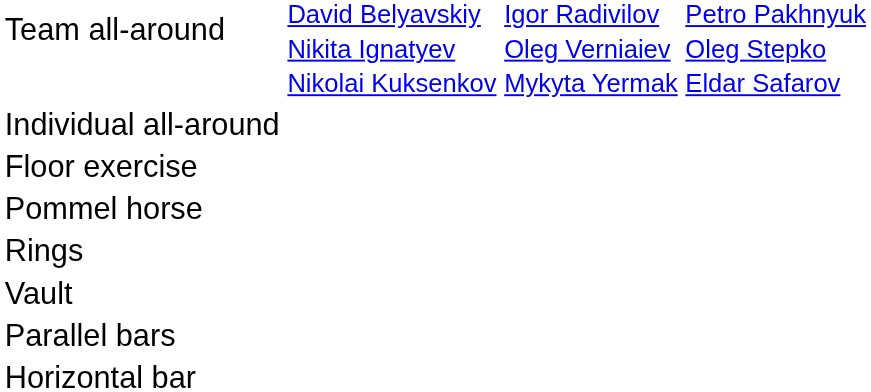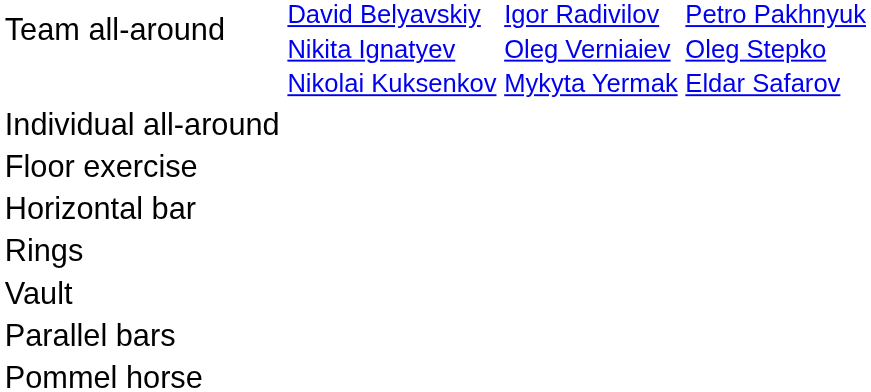 <table>
 <tr>
 <td>Team all-around<br></td>
 <td><br><small><a href='#'>David Belyavskiy</a><br><a href='#'>Nikita Ignatyev</a><br><a href='#'>Nikolai Kuksenkov</a></small></td>
 <td><br><small><a href='#'>Igor Radivilov</a><br><a href='#'>Oleg Verniaiev</a><br><a href='#'>Mykyta Yermak</a></small></td>
 <td><br><small><a href='#'>Petro Pakhnyuk</a><br><a href='#'>Oleg Stepko</a><br><a href='#'>Eldar Safarov</a></small></td>
 </tr>
 <tr>
 <td>Individual all-around<br></td>
 <td></td>
 <td></td>
 <td></td>
 </tr>
 <tr>
 <td>Floor exercise<br></td>
 <td></td>
 <td></td>
 <td></td>
 </tr>
 <tr>
-<td>Pommel horse<br></td>
+<td>Horizontal bar<br></td>
 <td></td>
 <td></td>
 <td></td>
 </tr>
 <tr>
 <td>Rings<br></td>
 <td></td>
 <td></td>
 <td></td>
 </tr>
 <tr>
 <td>Vault<br></td>
 <td></td>
 <td></td>
 <td></td>
 </tr>
 <tr>
 <td>Parallel bars<br></td>
 <td></td>
 <td></td>
 <td></td>
 </tr>
 <tr>
-<td>Horizontal bar<br></td>
+<td>Pommel horse<br></td>
 <td></td>
 <td></td>
 <td></td>
 </tr>
 </table>
